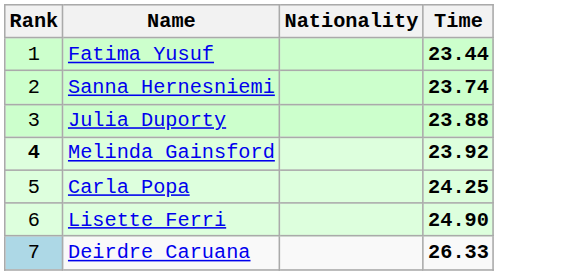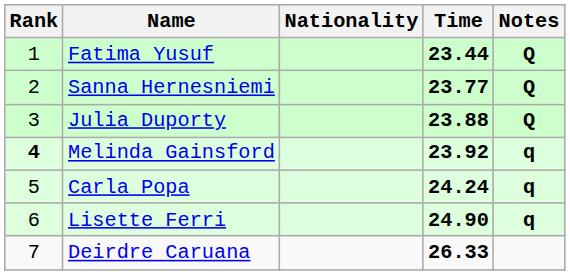 <table class="wikitable sortable" style="text-align:center">
 <tr>
 <th>Rank</th>
 <th>Name</th>
 <th>Nationality</th>
 <th>Time</th>
+<th>Notes</th>
 </tr>
 <tr bgcolor=ccffcc>
 <td>1</td>
 <td align=left><a href='#'>Fatima Yusuf</a></td>
 <td align=left></td>
 <td><strong>23.44</strong></td>
+<td><strong>Q</strong></td>
 </tr>
 <tr bgcolor=ccffcc>
 <td>2</td>
 <td align=left><a href='#'>Sanna Hernesniemi</a></td>
 <td align=left></td>
-<td><strong>23.74</strong></td>
+<td><strong>23.77</strong></td>
+<td><strong>Q</strong></td>
 </tr>
 <tr bgcolor=ccffcc>
 <td>3</td>
 <td align=left><a href='#'>Julia Duporty</a></td>
 <td align=left></td>
 <td><strong>23.88</strong></td>
+<td><strong>Q</strong></td>
 </tr>
 <tr bgcolor=ddffdd>
 <td><strong>4</strong></td>
 <td align=left><a href='#'>Melinda Gainsford</a></td>
 <td align=left></td>
 <td><strong>23.92</strong></td>
+<td><strong>q</strong></td>
 </tr>
 <tr bgcolor=ddffdd>
 <td>5</td>
 <td align=left><a href='#'>Carla Popa</a></td>
 <td align=left></td>
-<td><strong>24.25</strong></td>
+<td><strong>24.24</strong></td>
+<td><strong>q</strong></td>
 </tr>
 <tr bgcolor=ddffdd>
 <td>6</td>
 <td align=left><a href='#'>Lisette Ferri</a></td>
 <td align=left></td>
 <td><strong>24.90</strong></td>
+<td><strong>q</strong></td>
 </tr>
 <tr>
-<td style="background: lightblue;">7</td>
+<td>7</td>
 <td align=left><a href='#'>Deirdre Caruana</a></td>
 <td align=left></td>
 <td><strong>26.33</strong></td>
+<td></td>
 </tr>
 </table>
